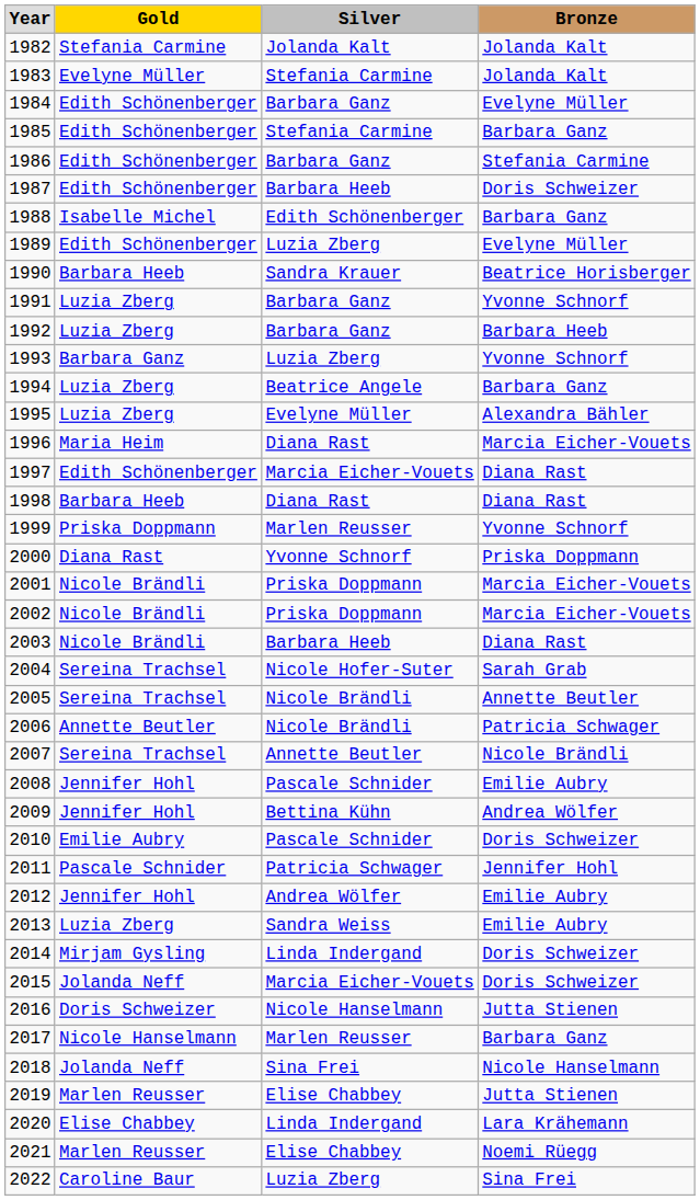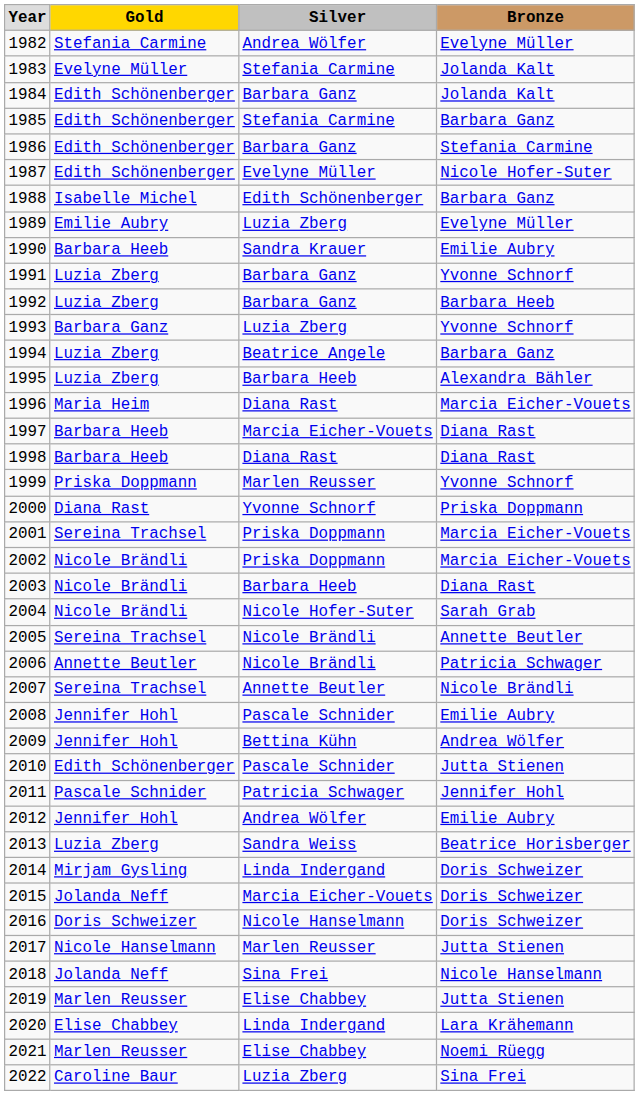 <table class="wikitable" style="text-align:left;">
 <tr>
 <td style="background:#DDDDDD; font-weight:bold; text-align:center;">Year</td>
 <td style="background:gold; font-weight:bold; text-align:center;">Gold</td>
 <td style="background:silver; font-weight:bold; text-align:center;">Silver</td>
 <td style="background:#cc9966; font-weight:bold; text-align:center;">Bronze</td>
 </tr>
 <tr>
 <td>1982</td>
 <td><a href='#'>Stefania Carmine</a></td>
-<td><a href='#'>Jolanda Kalt</a></td>
-<td><a href='#'>Jolanda Kalt</a></td>
+<td><a href='#'>Andrea Wölfer</a></td>
+<td><a href='#'>Evelyne Müller</a></td>
 </tr>
 <tr>
 <td>1983</td>
 <td><a href='#'>Evelyne Müller</a></td>
 <td><a href='#'>Stefania Carmine</a></td>
 <td><a href='#'>Jolanda Kalt</a></td>
 </tr>
 <tr>
 <td>1984</td>
 <td><a href='#'>Edith Schönenberger</a></td>
 <td><a href='#'>Barbara Ganz</a></td>
-<td><a href='#'>Evelyne Müller</a></td>
+<td><a href='#'>Jolanda Kalt</a></td>
 </tr>
 <tr>
 <td>1985</td>
 <td><a href='#'>Edith Schönenberger</a></td>
 <td><a href='#'>Stefania Carmine</a></td>
 <td><a href='#'>Barbara Ganz</a></td>
 </tr>
 <tr>
 <td>1986</td>
 <td><a href='#'>Edith Schönenberger</a></td>
 <td><a href='#'>Barbara Ganz</a></td>
 <td><a href='#'>Stefania Carmine</a></td>
 </tr>
 <tr>
 <td>1987</td>
 <td><a href='#'>Edith Schönenberger</a></td>
-<td><a href='#'>Barbara Heeb</a></td>
-<td><a href='#'>Doris Schweizer</a></td>
+<td><a href='#'>Evelyne Müller</a></td>
+<td><a href='#'>Nicole Hofer-Suter</a></td>
 </tr>
 <tr>
 <td>1988</td>
 <td><a href='#'>Isabelle Michel</a></td>
 <td><a href='#'>Edith Schönenberger</a></td>
 <td><a href='#'>Barbara Ganz</a></td>
 </tr>
 <tr>
 <td>1989</td>
-<td><a href='#'>Edith Schönenberger</a></td>
+<td><a href='#'>Emilie Aubry</a></td>
 <td><a href='#'>Luzia Zberg</a></td>
 <td><a href='#'>Evelyne Müller</a></td>
 </tr>
 <tr>
 <td>1990</td>
 <td><a href='#'>Barbara Heeb</a></td>
 <td><a href='#'>Sandra Krauer</a></td>
-<td><a href='#'>Beatrice Horisberger</a></td>
+<td><a href='#'>Emilie Aubry</a></td>
 </tr>
 <tr>
 <td>1991</td>
 <td><a href='#'>Luzia Zberg</a></td>
 <td><a href='#'>Barbara Ganz</a></td>
 <td><a href='#'>Yvonne Schnorf</a></td>
 </tr>
 <tr>
 <td>1992</td>
 <td><a href='#'>Luzia Zberg</a></td>
 <td><a href='#'>Barbara Ganz</a></td>
 <td><a href='#'>Barbara Heeb</a></td>
 </tr>
 <tr>
 <td>1993</td>
 <td><a href='#'>Barbara Ganz</a></td>
 <td><a href='#'>Luzia Zberg</a></td>
 <td><a href='#'>Yvonne Schnorf</a></td>
 </tr>
 <tr>
 <td>1994</td>
 <td><a href='#'>Luzia Zberg</a></td>
 <td><a href='#'>Beatrice Angele</a></td>
 <td><a href='#'>Barbara Ganz</a></td>
 </tr>
 <tr>
 <td>1995</td>
 <td><a href='#'>Luzia Zberg</a></td>
-<td><a href='#'>Evelyne Müller</a></td>
+<td><a href='#'>Barbara Heeb</a></td>
 <td><a href='#'>Alexandra Bähler</a></td>
 </tr>
 <tr>
 <td>1996</td>
 <td><a href='#'>Maria Heim</a></td>
 <td><a href='#'>Diana Rast</a></td>
 <td><a href='#'>Marcia Eicher-Vouets</a></td>
 </tr>
 <tr>
 <td>1997</td>
-<td><a href='#'>Edith Schönenberger</a></td>
+<td><a href='#'>Barbara Heeb</a></td>
 <td><a href='#'>Marcia Eicher-Vouets</a></td>
 <td><a href='#'>Diana Rast</a></td>
 </tr>
 <tr>
 <td>1998</td>
 <td><a href='#'>Barbara Heeb</a></td>
 <td><a href='#'>Diana Rast</a></td>
 <td><a href='#'>Diana Rast</a></td>
 </tr>
 <tr>
 <td>1999</td>
 <td><a href='#'>Priska Doppmann</a></td>
 <td><a href='#'>Marlen Reusser</a></td>
 <td><a href='#'>Yvonne Schnorf</a></td>
 </tr>
 <tr>
 <td>2000</td>
 <td><a href='#'>Diana Rast</a></td>
 <td><a href='#'>Yvonne Schnorf</a></td>
 <td><a href='#'>Priska Doppmann</a></td>
 </tr>
 <tr>
 <td>2001</td>
-<td><a href='#'>Nicole Brändli</a></td>
+<td><a href='#'>Sereina Trachsel</a></td>
 <td><a href='#'>Priska Doppmann</a></td>
 <td><a href='#'>Marcia Eicher-Vouets</a></td>
 </tr>
 <tr>
 <td>2002</td>
 <td><a href='#'>Nicole Brändli</a></td>
 <td><a href='#'>Priska Doppmann</a></td>
 <td><a href='#'>Marcia Eicher-Vouets</a></td>
 </tr>
 <tr>
 <td>2003</td>
 <td><a href='#'>Nicole Brändli</a></td>
 <td><a href='#'>Barbara Heeb</a></td>
 <td><a href='#'>Diana Rast</a></td>
 </tr>
 <tr>
 <td>2004</td>
-<td><a href='#'>Sereina Trachsel</a></td>
+<td><a href='#'>Nicole Brändli</a></td>
 <td><a href='#'>Nicole Hofer-Suter</a></td>
 <td><a href='#'>Sarah Grab</a></td>
 </tr>
 <tr>
 <td>2005</td>
 <td><a href='#'>Sereina Trachsel</a></td>
 <td><a href='#'>Nicole Brändli</a></td>
 <td><a href='#'>Annette Beutler</a></td>
 </tr>
 <tr>
 <td>2006</td>
 <td><a href='#'>Annette Beutler</a></td>
 <td><a href='#'>Nicole Brändli</a></td>
 <td><a href='#'>Patricia Schwager</a></td>
 </tr>
 <tr>
 <td>2007</td>
 <td><a href='#'>Sereina Trachsel</a></td>
 <td><a href='#'>Annette Beutler</a></td>
 <td><a href='#'>Nicole Brändli</a></td>
 </tr>
 <tr>
 <td>2008</td>
 <td><a href='#'>Jennifer Hohl</a></td>
 <td><a href='#'>Pascale Schnider</a></td>
 <td><a href='#'>Emilie Aubry</a></td>
 </tr>
 <tr>
 <td>2009</td>
 <td><a href='#'>Jennifer Hohl</a></td>
 <td><a href='#'>Bettina Kühn</a></td>
 <td><a href='#'>Andrea Wölfer</a></td>
 </tr>
 <tr>
 <td>2010</td>
-<td><a href='#'>Emilie Aubry</a></td>
+<td><a href='#'>Edith Schönenberger</a></td>
 <td><a href='#'>Pascale Schnider</a></td>
-<td><a href='#'>Doris Schweizer</a></td>
+<td><a href='#'>Jutta Stienen</a></td>
 </tr>
 <tr>
 <td>2011</td>
 <td><a href='#'>Pascale Schnider</a></td>
 <td><a href='#'>Patricia Schwager</a></td>
 <td><a href='#'>Jennifer Hohl</a></td>
 </tr>
 <tr>
 <td>2012</td>
 <td><a href='#'>Jennifer Hohl</a></td>
 <td><a href='#'>Andrea Wölfer</a></td>
 <td><a href='#'>Emilie Aubry</a></td>
 </tr>
 <tr>
 <td>2013</td>
 <td><a href='#'>Luzia Zberg</a></td>
 <td><a href='#'>Sandra Weiss</a></td>
-<td><a href='#'>Emilie Aubry</a></td>
+<td><a href='#'>Beatrice Horisberger</a></td>
 </tr>
 <tr>
 <td>2014</td>
 <td><a href='#'>Mirjam Gysling</a></td>
 <td><a href='#'>Linda Indergand</a></td>
 <td><a href='#'>Doris Schweizer</a></td>
 </tr>
 <tr>
 <td>2015</td>
 <td><a href='#'>Jolanda Neff</a></td>
 <td><a href='#'>Marcia Eicher-Vouets</a></td>
 <td><a href='#'>Doris Schweizer</a></td>
 </tr>
 <tr>
 <td>2016</td>
 <td><a href='#'>Doris Schweizer</a></td>
 <td><a href='#'>Nicole Hanselmann</a></td>
-<td><a href='#'>Jutta Stienen</a></td>
+<td><a href='#'>Doris Schweizer</a></td>
 </tr>
 <tr>
 <td>2017</td>
 <td><a href='#'>Nicole Hanselmann</a></td>
 <td><a href='#'>Marlen Reusser</a></td>
-<td><a href='#'>Barbara Ganz</a></td>
+<td><a href='#'>Jutta Stienen</a></td>
 </tr>
 <tr>
 <td>2018</td>
 <td><a href='#'>Jolanda Neff</a></td>
 <td><a href='#'>Sina Frei</a></td>
 <td><a href='#'>Nicole Hanselmann</a></td>
 </tr>
 <tr>
 <td>2019</td>
 <td><a href='#'>Marlen Reusser</a></td>
 <td><a href='#'>Elise Chabbey</a></td>
 <td><a href='#'>Jutta Stienen</a></td>
 </tr>
 <tr>
 <td>2020</td>
 <td><a href='#'>Elise Chabbey</a></td>
 <td><a href='#'>Linda Indergand</a></td>
 <td><a href='#'>Lara Krähemann</a></td>
 </tr>
 <tr>
 <td>2021</td>
 <td><a href='#'>Marlen Reusser</a></td>
 <td><a href='#'>Elise Chabbey</a></td>
 <td><a href='#'>Noemi Rüegg</a></td>
 </tr>
 <tr>
 <td>2022</td>
 <td><a href='#'>Caroline Baur</a></td>
 <td><a href='#'>Luzia Zberg</a></td>
 <td><a href='#'>Sina Frei</a></td>
 </tr>
 </table>
